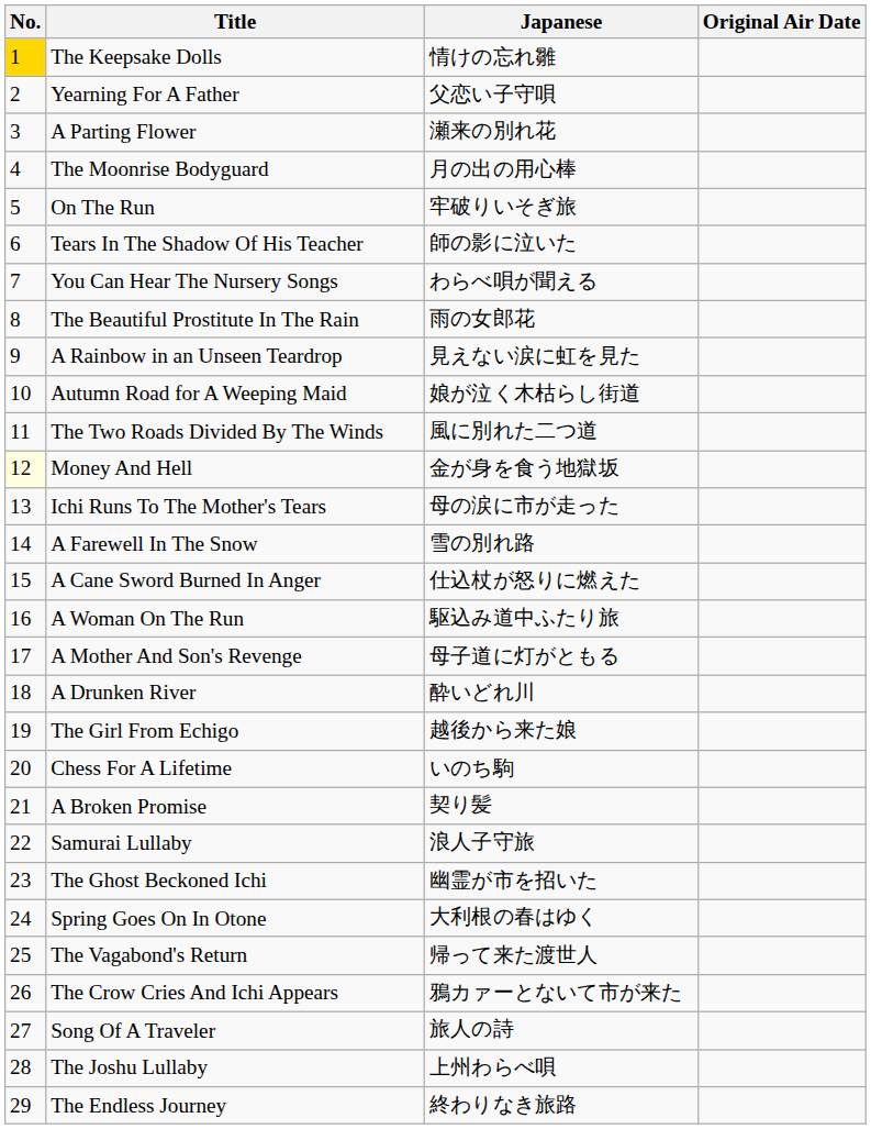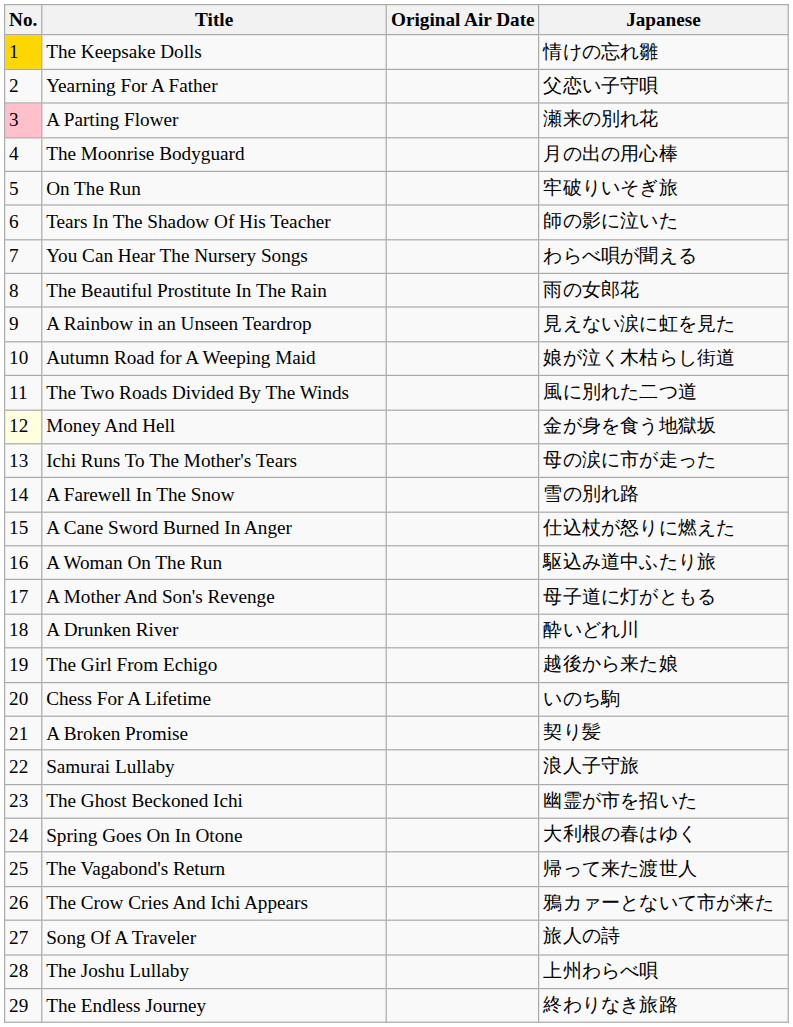 <table class="wikitable">
 <tr>
 <th>No.</th>
 <th width="280">Title</th>
+<th width-"200">Original Air Date</th>
 <th width="200">Japanese</th>
-<th width-"200">Original Air Date</th>
 </tr>
 <tr>
 <td style="background: gold;">1</td>
 <td>The Keepsake Dolls</td>
+<td></td>
 <td>情けの忘れ雛</td>
-<td></td>
 </tr>
 <tr>
 <td>2</td>
 <td>Yearning For A Father</td>
+<td></td>
 <td>父恋い子守唄</td>
-<td></td>
 </tr>
 <tr>
-<td>3</td>
+<td style="background: pink;">3</td>
 <td>A Parting Flower</td>
+<td></td>
 <td>瀬来の別れ花</td>
-<td></td>
 </tr>
 <tr>
 <td>4</td>
 <td>The Moonrise Bodyguard</td>
+<td></td>
 <td>月の出の用心棒</td>
-<td></td>
 </tr>
 <tr>
 <td>5</td>
 <td>On The Run</td>
+<td></td>
 <td>牢破りいそぎ旅</td>
-<td></td>
 </tr>
 <tr>
 <td>6</td>
 <td>Tears In The Shadow Of His Teacher</td>
+<td></td>
 <td>師の影に泣いた</td>
-<td></td>
 </tr>
 <tr>
 <td>7</td>
 <td>You Can Hear The Nursery Songs</td>
+<td></td>
 <td>わらべ唄が聞える</td>
-<td></td>
 </tr>
 <tr>
 <td>8</td>
 <td>The Beautiful Prostitute In The Rain</td>
+<td></td>
 <td>雨の女郎花</td>
-<td></td>
 </tr>
 <tr>
 <td>9</td>
 <td>A Rainbow in an Unseen Teardrop</td>
+<td></td>
 <td>見えない涙に虹を見た</td>
-<td></td>
 </tr>
 <tr>
 <td>10</td>
 <td>Autumn Road for A Weeping Maid</td>
+<td></td>
 <td>娘が泣く木枯らし街道</td>
-<td></td>
 </tr>
 <tr>
 <td>11</td>
 <td>The Two Roads Divided By The Winds</td>
+<td></td>
 <td>風に別れた二つ道</td>
-<td></td>
 </tr>
 <tr>
 <td style="background: lightyellow;">12</td>
 <td>Money And Hell</td>
+<td></td>
 <td>金が身を食う地獄坂</td>
-<td></td>
 </tr>
 <tr>
 <td>13</td>
 <td>Ichi Runs To The Mother's Tears</td>
+<td></td>
 <td>母の涙に市が走った</td>
-<td></td>
 </tr>
 <tr>
 <td>14</td>
 <td>A Farewell In The Snow</td>
+<td></td>
 <td>雪の別れ路</td>
-<td></td>
 </tr>
 <tr>
 <td>15</td>
 <td>A Cane Sword Burned In Anger</td>
+<td></td>
 <td>仕込杖が怒りに燃えた</td>
-<td></td>
 </tr>
 <tr>
 <td>16</td>
 <td>A Woman On The Run</td>
+<td></td>
 <td>駆込み道中ふたり旅</td>
-<td></td>
 </tr>
 <tr>
 <td>17</td>
 <td>A Mother And Son's Revenge</td>
+<td></td>
 <td>母子道に灯がともる</td>
-<td></td>
 </tr>
 <tr>
 <td>18</td>
 <td>A Drunken River</td>
+<td></td>
 <td>酔いどれ川</td>
-<td></td>
 </tr>
 <tr>
 <td>19</td>
 <td>The Girl From Echigo</td>
+<td></td>
 <td>越後から来た娘</td>
-<td></td>
 </tr>
 <tr>
 <td>20</td>
 <td>Chess For A Lifetime</td>
+<td></td>
 <td>いのち駒</td>
-<td></td>
 </tr>
 <tr>
 <td>21</td>
 <td>A Broken Promise</td>
+<td></td>
 <td>契り髪</td>
-<td></td>
 </tr>
 <tr>
 <td>22</td>
 <td>Samurai Lullaby</td>
+<td></td>
 <td>浪人子守旅</td>
-<td></td>
 </tr>
 <tr>
 <td>23</td>
 <td>The Ghost Beckoned Ichi</td>
+<td></td>
 <td>幽霊が市を招いた</td>
-<td></td>
 </tr>
 <tr>
 <td>24</td>
 <td>Spring Goes On In Otone</td>
+<td></td>
 <td>大利根の春はゆく</td>
-<td></td>
 </tr>
 <tr>
 <td>25</td>
 <td>The Vagabond's Return</td>
+<td></td>
 <td>帰って来た渡世人</td>
-<td></td>
 </tr>
 <tr>
 <td>26</td>
 <td>The Crow Cries And Ichi Appears</td>
+<td></td>
 <td>鴉カァーとないて市が来た</td>
-<td></td>
 </tr>
 <tr>
 <td>27</td>
 <td>Song Of A Traveler</td>
+<td></td>
 <td>旅人の詩</td>
-<td></td>
 </tr>
 <tr>
 <td>28</td>
 <td>The Joshu Lullaby</td>
+<td></td>
 <td>上州わらべ唄</td>
-<td></td>
 </tr>
 <tr>
 <td>29</td>
 <td>The Endless Journey</td>
+<td></td>
 <td>終わりなき旅路</td>
-<td></td>
 </tr>
 </table>
